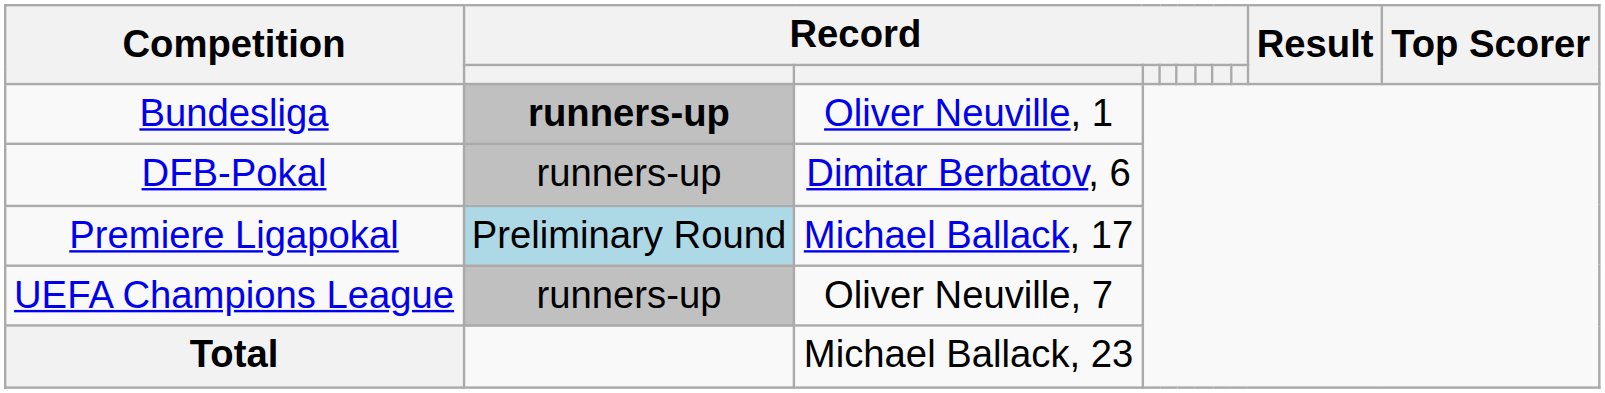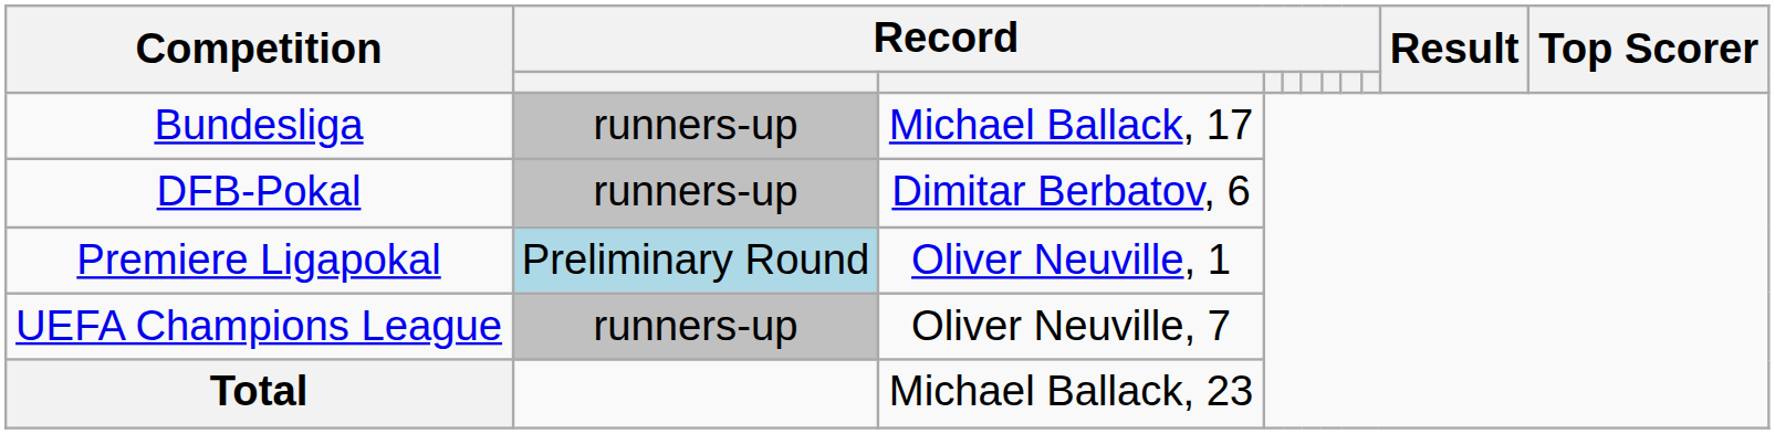 <table class="wikitable" style="text-align: center">
 <tr>
 <th rowspan=2>Competition</th>
 <th colspan=8>Record</th>
 <th rowspan=2>Result</th>
 <th rowspan=2>Top Scorer</th>
 </tr>
 <tr>
 <th></th>
 <th></th>
 <th></th>
 <th></th>
 <th></th>
 <th></th>
 <th></th>
 <th></th>
 </tr>
 <tr>
 <td><a href='#'>Bundesliga</a><br></td>
-<td style="background:silver;"><strong>runners-up</strong></td>
-<td> <a href='#'>Oliver Neuville</a>, 1</td>
+<td style="background:silver;">runners-up</td>
+<td> <a href='#'>Michael Ballack</a>, 17</td>
 </tr>
 <tr>
 <td><a href='#'>DFB-Pokal</a><br></td>
 <td style="background:silver;">runners-up</td>
 <td> <a href='#'>Dimitar Berbatov</a>, 6</td>
 </tr>
 <tr>
 <td><a href='#'>Premiere Ligapokal</a><br></td>
 <td style="background: lightblue;">Preliminary Round</td>
-<td> <a href='#'>Michael Ballack</a>, 17</td>
+<td> <a href='#'>Oliver Neuville</a>, 1</td>
 </tr>
 <tr>
 <td><a href='#'>UEFA Champions League</a><br></td>
 <td style="background:silver;">runners-up</td>
 <td> Oliver Neuville, 7</td>
 </tr>
 <tr>
 <th>Total<br></th>
 <td></td>
 <td> Michael Ballack, 23</td>
 </tr>
 </table>
